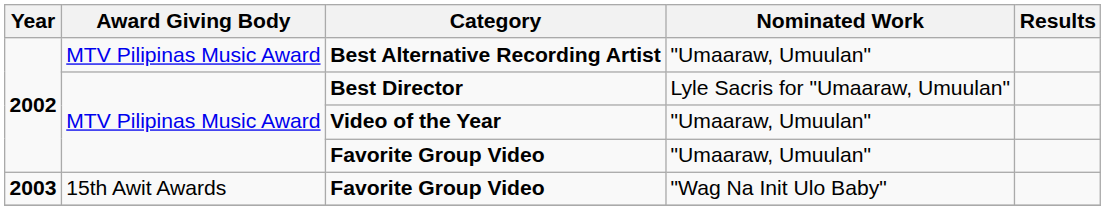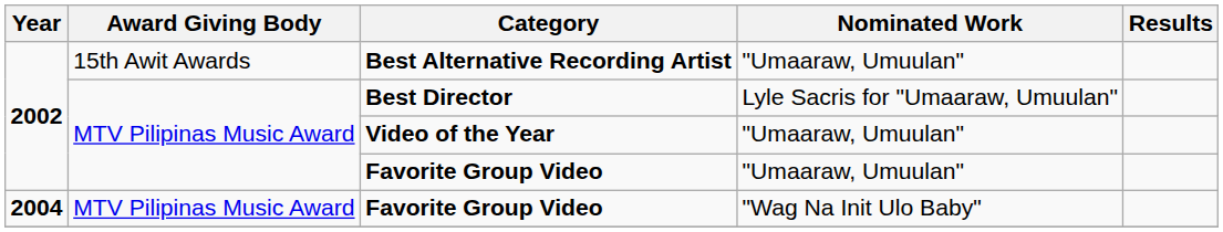 <table class="wikitable">
 <tr>
 <th>Year</th>
 <th>Award Giving Body</th>
 <th>Category</th>
 <th>Nominated Work</th>
 <th>Results</th>
 </tr>
 <tr>
 <td rowspan=4><strong>2002</strong></td>
-<td><a href='#'>MTV Pilipinas Music Award</a></td>
+<td>15th Awit Awards</td>
 <td><strong>Best Alternative Recording Artist</strong></td>
 <td>"Umaaraw, Umuulan"</td>
 <td></td>
 </tr>
 <tr>
 <td rowspan=3><a href='#'>MTV Pilipinas Music Award</a></td>
 <td><strong>Best Director</strong></td>
 <td>Lyle Sacris for "Umaaraw, Umuulan"</td>
 <td></td>
 </tr>
 <tr>
 <td><strong>Video of the Year</strong></td>
 <td>"Umaaraw, Umuulan"</td>
 <td></td>
 </tr>
 <tr>
 <td><strong>Favorite Group Video</strong></td>
 <td>"Umaaraw, Umuulan"</td>
 <td></td>
 </tr>
 <tr>
-<td><strong>2003</strong></td>
-<td>15th Awit Awards</td>
+<td><strong>2004</strong></td>
+<td><a href='#'>MTV Pilipinas Music Award</a></td>
 <td><strong>Favorite Group Video</strong></td>
 <td>"Wag Na Init Ulo Baby"</td>
 <td></td>
 </tr>
 <tr>
 </tr>
 </table>
